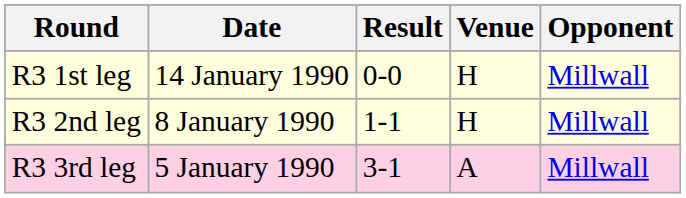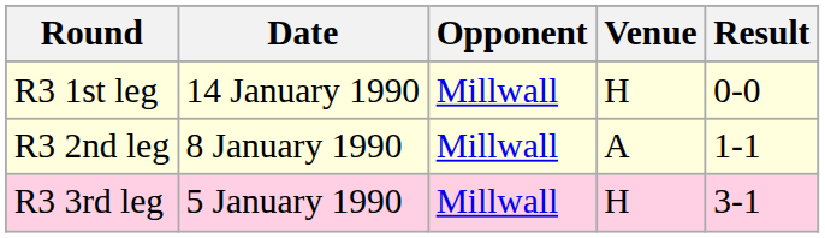 <table class="wikitable">
 <tr>
 <th>Round</th>
 <th>Date</th>
+<th>Opponent</th>
+<th>Venue</th>
 <th>Result</th>
-<th>Venue</th>
-<th>Opponent</th>
 </tr>
 <tr style="background-color: #ffffdd;">
 <td>R3 1st leg</td>
 <td>14 January 1990</td>
+<td><a href='#'>Millwall</a></td>
+<td>H</td>
 <td>0-0</td>
-<td>H</td>
-<td><a href='#'>Millwall</a></td>
 </tr>
 <tr style="background-color: #ffffdd;">
 <td>R3 2nd leg</td>
 <td>8 January 1990</td>
+<td><a href='#'>Millwall</a></td>
+<td>A</td>
 <td>1-1</td>
-<td>H</td>
-<td><a href='#'>Millwall</a></td>
 </tr>
 <tr style="background-color: #ffd0e3;">
 <td>R3 3rd leg</td>
 <td>5 January 1990</td>
+<td><a href='#'>Millwall</a></td>
+<td>H</td>
 <td>3-1</td>
-<td>A</td>
-<td><a href='#'>Millwall</a></td>
 </tr>
 </table>
